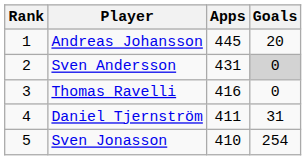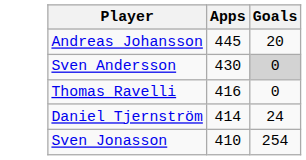 <table class="wikitable" style="font-size:90%; text-align:center; margin-left:1em; float:right">
 <tr>
-<th>Rank</th>
 <th>Player</th>
 <th>Apps</th>
 <th>Goals</th>
 </tr>
 <tr>
-<td>1</td>
 <td style="text-align:left;"> <a href='#'>Andreas Johansson</a></td>
 <td>445</td>
 <td>20</td>
 </tr>
 <tr>
-<td>2</td>
 <td style="text-align:left;"> <a href='#'>Sven Andersson</a></td>
-<td>431</td>
+<td>430</td>
 <td style="background: lightgrey;">0</td>
 </tr>
 <tr>
-<td>3</td>
 <td style="text-align:left;"> <a href='#'>Thomas Ravelli</a></td>
 <td>416</td>
 <td>0</td>
 </tr>
 <tr>
-<td>4</td>
 <td style="text-align:left;"> <a href='#'>Daniel Tjernström</a></td>
-<td>411</td>
-<td>31</td>
+<td>414</td>
+<td>24</td>
 </tr>
 <tr>
-<td>5</td>
 <td style="text-align:left;"> <a href='#'>Sven Jonasson</a></td>
 <td>410</td>
 <td>254</td>
 </tr>
 </table>
